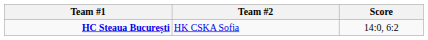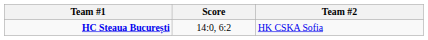 <table class="wikitable" style="text-align: center;">
 <tr>
 <th width=22%>Team #1</th>
+<th width=11%>Score</th>
 <th width=22%>Team #2</th>
-<th width=11%>Score</th>
 </tr>
 <tr>
 <td style="text-align: right;"><strong><a href='#'>HC Steaua București</a></strong> </td>
+<td>14:0, 6:2</td>
 <td style="text-align: left;"> <a href='#'>HK CSKA Sofia</a></td>
-<td>14:0, 6:2</td>
 </tr>
 </table>
